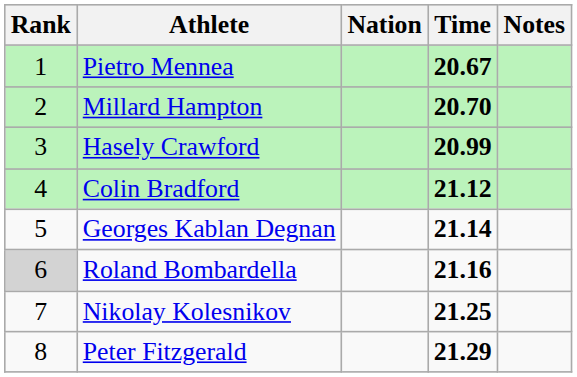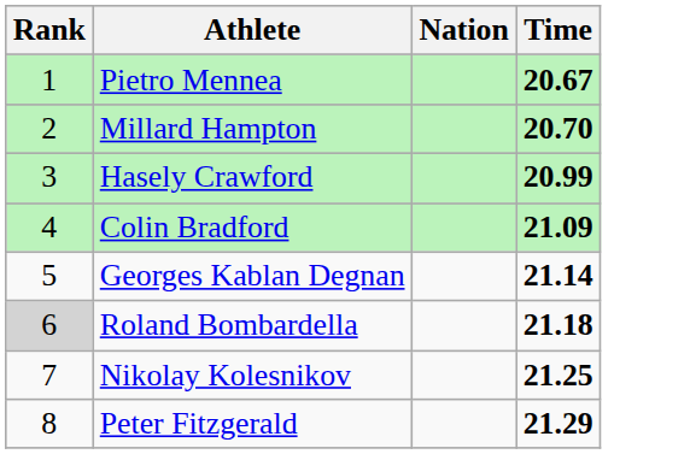 <table class="wikitable sortable" style="text-align:center">
 <tr>
 <th>Rank</th>
 <th>Athlete</th>
 <th>Nation</th>
 <th>Time</th>
-<th>Notes</th>
 </tr>
 <tr style="background:#bbf3bb;">
 <td>1</td>
 <td align=left><a href='#'>Pietro Mennea</a></td>
 <td align=left></td>
 <td><strong>20.67</strong></td>
-<td></td>
 </tr>
 <tr style="background:#bbf3bb;">
 <td>2</td>
 <td align=left><a href='#'>Millard Hampton</a></td>
 <td align=left></td>
 <td><strong>20.70</strong></td>
-<td></td>
 </tr>
 <tr style="background:#bbf3bb;">
 <td>3</td>
 <td align=left><a href='#'>Hasely Crawford</a></td>
 <td align=left></td>
 <td><strong>20.99</strong></td>
-<td></td>
 </tr>
 <tr style="background:#bbf3bb;">
 <td>4</td>
 <td align=left><a href='#'>Colin Bradford</a></td>
 <td align=left></td>
-<td><strong>21.12</strong></td>
-<td></td>
+<td><strong>21.09</strong></td>
 </tr>
 <tr>
 <td>5</td>
 <td align=left><a href='#'>Georges Kablan Degnan</a></td>
 <td align=left></td>
 <td><strong>21.14</strong></td>
-<td></td>
 </tr>
 <tr>
 <td style="background: lightgrey;">6</td>
 <td align=left><a href='#'>Roland Bombardella</a></td>
 <td align=left></td>
-<td><strong>21.16</strong></td>
-<td></td>
+<td><strong>21.18</strong></td>
 </tr>
 <tr>
 <td>7</td>
 <td align=left><a href='#'>Nikolay Kolesnikov</a></td>
 <td align=left></td>
 <td><strong>21.25</strong></td>
-<td></td>
 </tr>
 <tr>
 <td>8</td>
 <td align=left><a href='#'>Peter Fitzgerald</a></td>
 <td align=left></td>
 <td><strong>21.29</strong></td>
-<td></td>
 </tr>
 </table>
